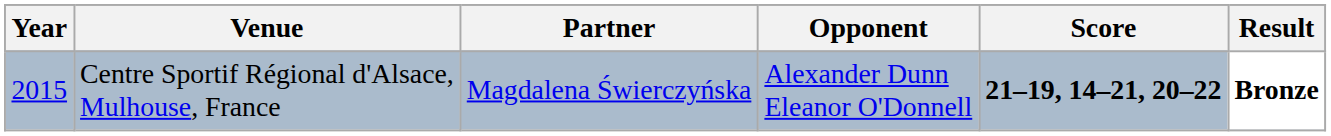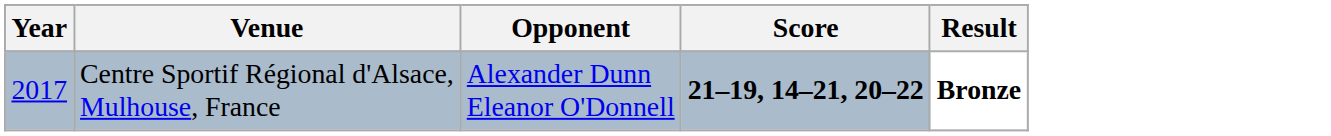 <table class="sortable wikitable" style="font-size: 90%;">
 <tr>
 <th>Year</th>
 <th>Venue</th>
-<th>Partner</th>
 <th>Opponent</th>
 <th>Score</th>
 <th>Result</th>
 </tr>
 <tr style="background:#AABBCC">
-<td align="center"><a href='#'>2015</a></td>
+<td align="center"><a href='#'>2017</a></td>
 <td align="left">Centre Sportif Régional d'Alsace,<br><a href='#'>Mulhouse</a>, France</td>
-<td align="left"> <a href='#'>Magdalena Świerczyńska</a></td>
 <td align="left"> <a href='#'>Alexander Dunn</a> <br>  <a href='#'>Eleanor O'Donnell</a></td>
 <td align="left"><strong>21–19, 14–21, 20–22</strong></td>
 <td style="text-align:left; background:white"> <strong>Bronze</strong></td>
 </tr>
 </table>
